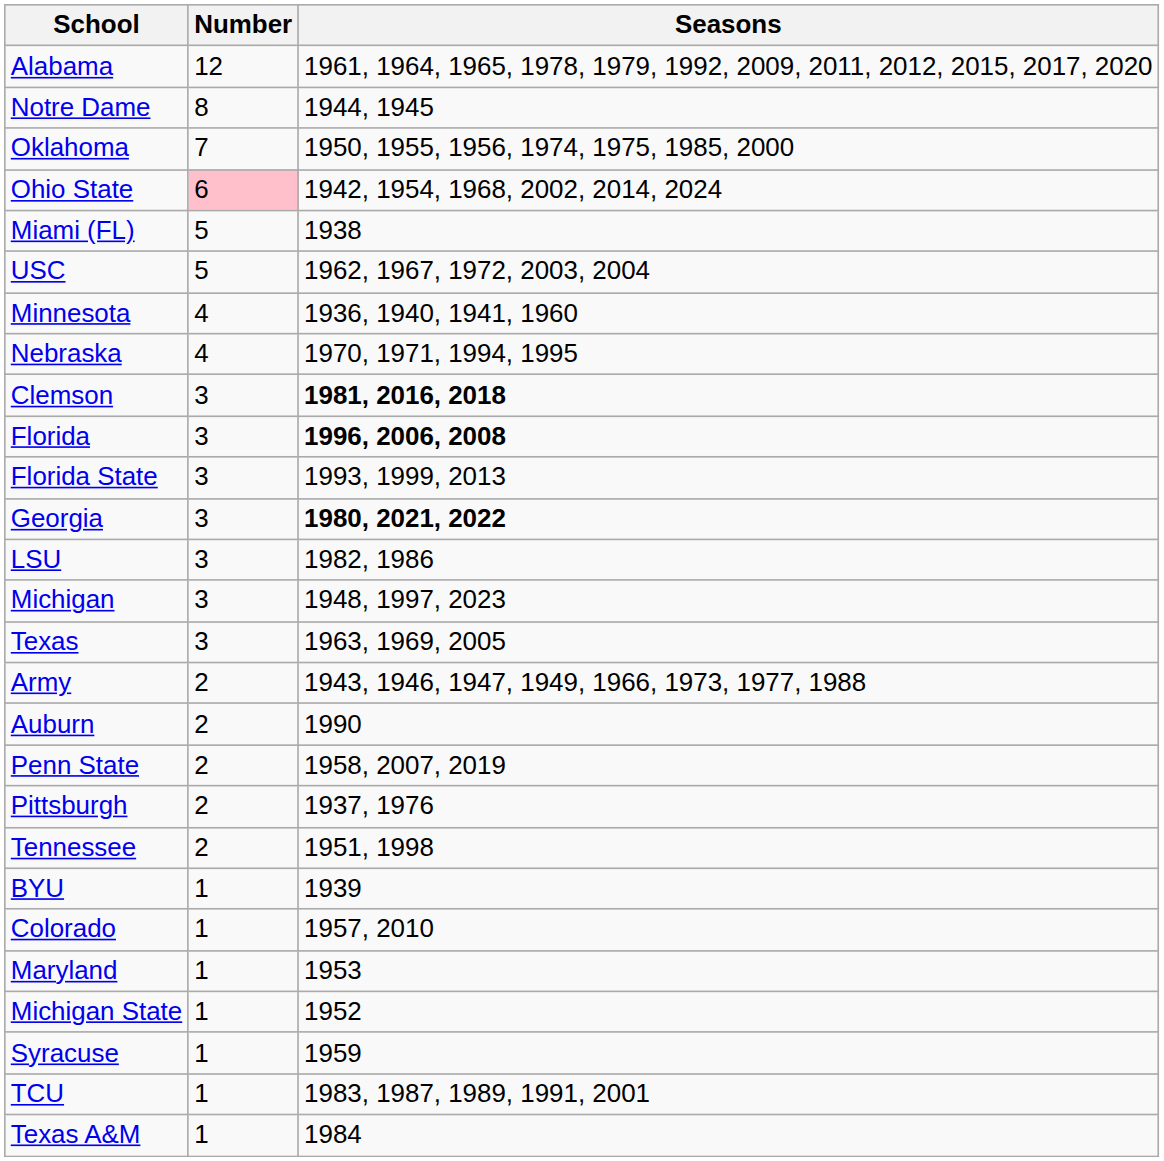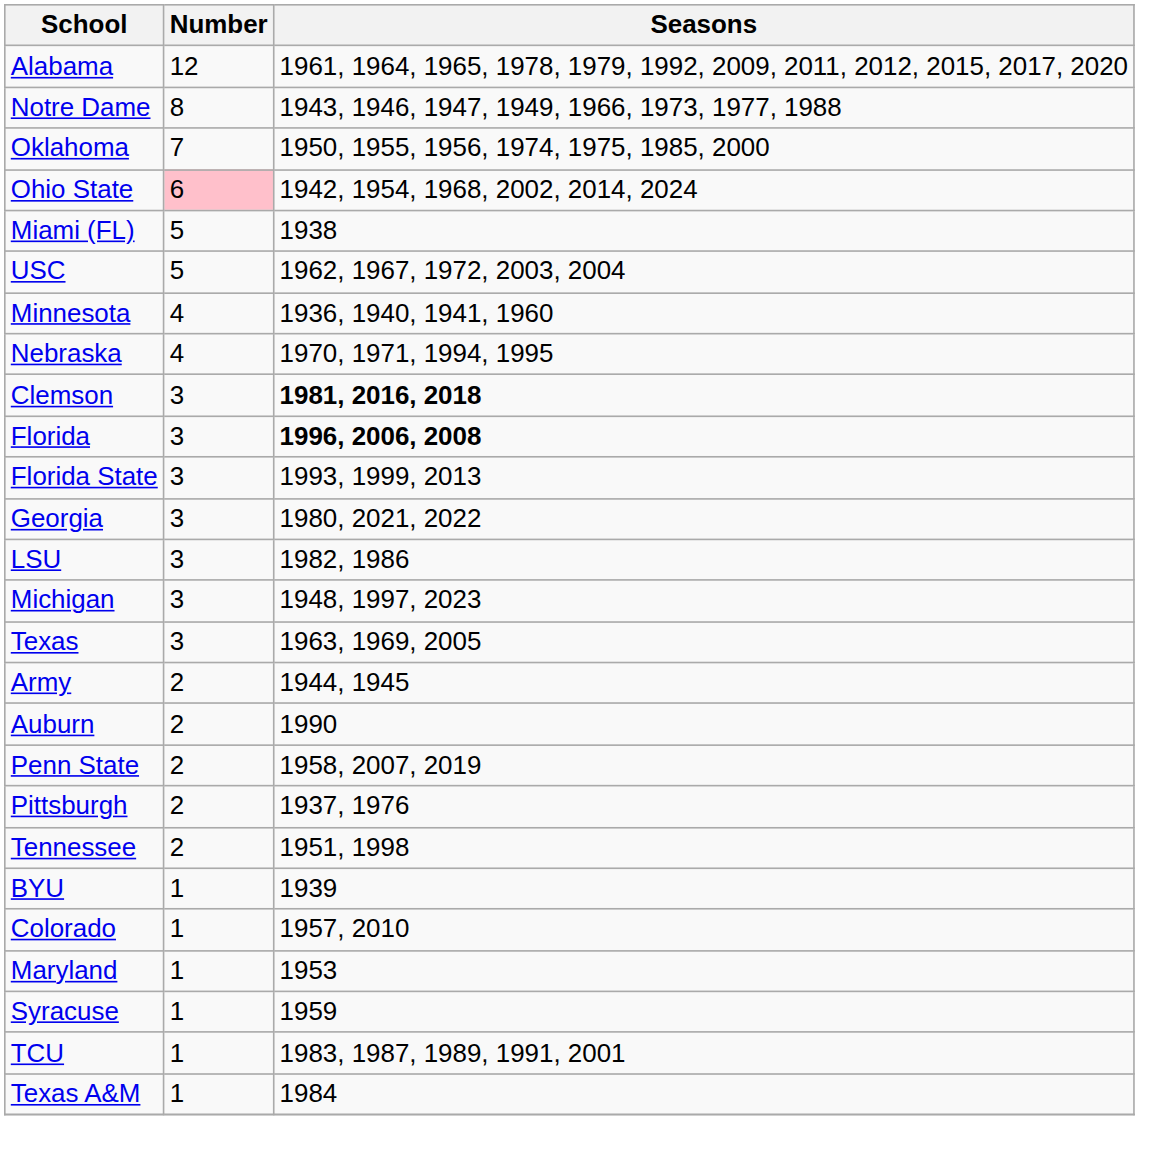 <table class="wikitable sortable">
 <tr>
 <th>School</th>
 <th>Number</th>
 <th>Seasons</th>
 </tr>
 <tr>
 <td><a href='#'>Alabama</a></td>
 <td>12</td>
 <td>1961, 1964, 1965, 1978, 1979, 1992, 2009, 2011, 2012, 2015, 2017, 2020</td>
 </tr>
 <tr>
 <td><a href='#'>Notre Dame</a></td>
 <td>8</td>
-<td>1944, 1945</td>
+<td>1943, 1946, 1947, 1949, 1966, 1973, 1977, 1988</td>
 </tr>
 <tr>
 <td><a href='#'>Oklahoma</a></td>
 <td>7</td>
 <td>1950, 1955, 1956, 1974, 1975, 1985, 2000</td>
 </tr>
 <tr>
 <td><a href='#'>Ohio State</a></td>
 <td style="background: pink;">6</td>
 <td>1942, 1954, 1968, 2002, 2014, 2024</td>
 </tr>
 <tr>
 <td><a href='#'>Miami (FL)</a></td>
 <td>5</td>
 <td>1938</td>
 </tr>
 <tr>
 <td><a href='#'>USC</a></td>
 <td>5</td>
 <td>1962, 1967, 1972, 2003, 2004</td>
 </tr>
 <tr>
 <td><a href='#'>Minnesota</a></td>
 <td>4</td>
 <td>1936, 1940, 1941, 1960</td>
 </tr>
 <tr>
 <td><a href='#'>Nebraska</a></td>
 <td>4</td>
 <td>1970, 1971, 1994, 1995</td>
 </tr>
 <tr>
 <td><a href='#'>Clemson</a></td>
 <td>3</td>
 <td><strong>1981, 2016, 2018</strong></td>
 </tr>
 <tr>
 <td><a href='#'>Florida</a></td>
 <td>3</td>
 <td><strong>1996, 2006, 2008</strong></td>
 </tr>
 <tr>
 <td><a href='#'>Florida State</a></td>
 <td>3</td>
 <td>1993, 1999, 2013</td>
 </tr>
 <tr>
 <td><a href='#'>Georgia</a></td>
 <td>3</td>
-<td><strong>1980, 2021, 2022</strong></td>
+<td>1980, 2021, 2022</td>
 </tr>
 <tr>
 <td><a href='#'>LSU</a></td>
 <td>3</td>
 <td>1982, 1986</td>
 </tr>
 <tr>
 <td><a href='#'>Michigan</a></td>
 <td>3</td>
 <td>1948, 1997, 2023</td>
 </tr>
 <tr>
 <td><a href='#'>Texas</a></td>
 <td>3</td>
 <td>1963, 1969, 2005</td>
 </tr>
 <tr>
 <td><a href='#'>Army</a></td>
 <td>2</td>
-<td>1943, 1946, 1947, 1949, 1966, 1973, 1977, 1988</td>
+<td>1944, 1945</td>
 </tr>
 <tr>
 <td><a href='#'>Auburn</a></td>
 <td>2</td>
 <td>1990</td>
 </tr>
 <tr>
 <td><a href='#'>Penn State</a></td>
 <td>2</td>
 <td>1958, 2007, 2019</td>
 </tr>
 <tr>
 <td><a href='#'>Pittsburgh</a></td>
 <td>2</td>
 <td>1937, 1976</td>
 </tr>
 <tr>
 <td><a href='#'>Tennessee</a></td>
 <td>2</td>
 <td>1951, 1998</td>
 </tr>
 <tr>
 <td><a href='#'>BYU</a></td>
 <td>1</td>
 <td>1939</td>
 </tr>
 <tr>
 <td><a href='#'>Colorado</a></td>
 <td>1</td>
 <td>1957, 2010</td>
 </tr>
 <tr>
 <td><a href='#'>Maryland</a></td>
 <td>1</td>
 <td>1953</td>
 </tr>
 <tr>
-<td><a href='#'>Michigan State</a></td>
-<td>1</td>
-<td>1952</td>
-</tr>
-<tr>
 <td><a href='#'>Syracuse</a></td>
 <td>1</td>
 <td>1959</td>
 </tr>
 <tr>
 <td><a href='#'>TCU</a></td>
 <td>1</td>
 <td>1983, 1987, 1989, 1991, 2001</td>
 </tr>
 <tr>
 <td><a href='#'>Texas A&M</a></td>
 <td>1</td>
 <td>1984</td>
 </tr>
 <tr>
 </tr>
 </table>
